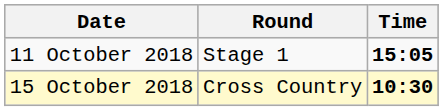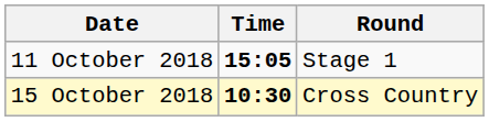 <table class="wikitable">
 <tr>
 <th>Date</th>
+<th>Time</th>
 <th>Round</th>
-<th>Time</th>
 </tr>
 <tr>
 <td>11 October 2018</td>
+<td><strong>15:05</strong></td>
 <td>Stage 1</td>
-<td><strong>15:05</strong></td>
 </tr>
 <tr>
 <td style=background:lemonchiffon>15 October 2018</td>
+<td style=background:lemonchiffon><strong>10:30</strong></td>
 <td style=background:lemonchiffon>Cross Country</td>
-<td style=background:lemonchiffon><strong>10:30</strong></td>
 </tr>
 </table>
